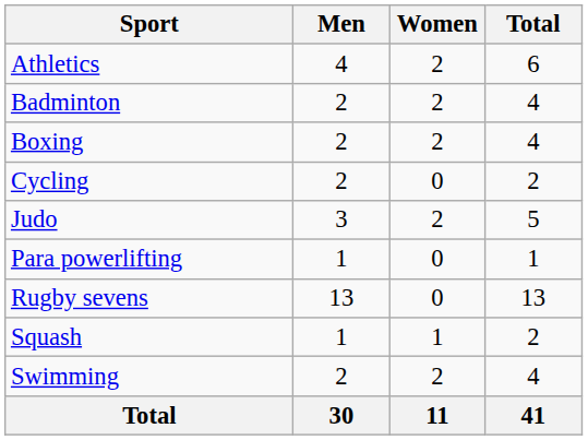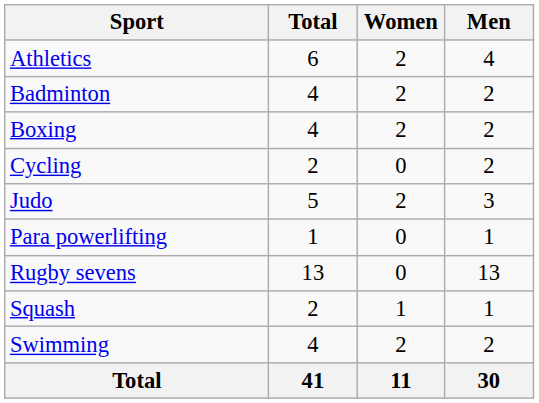 <table class="wikitable sortable" style="text-align:center;">
 <tr>
 <th width=180>Sport</th>
+<th width=55>Total</th>
+<th width=55>Women</th>
 <th width=55>Men</th>
-<th width=55>Women</th>
-<th width=55>Total</th>
 </tr>
 <tr>
 <td align=left><a href='#'>Athletics</a></td>
-<td>4</td>
-<td>2</td>
 <td>6</td>
-</tr>
-<tr>
-<td align=left><a href='#'>Badminton</a></td>
-<td>2</td>
 <td>2</td>
 <td>4</td>
 </tr>
 <tr>
-<td align=left><a href='#'>Boxing</a></td>
+<td align=left><a href='#'>Badminton</a></td>
+<td>4</td>
 <td>2</td>
 <td>2</td>
+</tr>
+<tr>
+<td align=left><a href='#'>Boxing</a></td>
 <td>4</td>
+<td>2</td>
+<td>2</td>
 </tr>
 <tr>
 <td align=left><a href='#'>Cycling</a></td>
 <td>2</td>
 <td>0</td>
 <td>2</td>
 </tr>
 <tr>
 <td align=left><a href='#'>Judo</a></td>
+<td>5</td>
+<td>2</td>
 <td>3</td>
-<td>2</td>
-<td>5</td>
 </tr>
 <tr>
 <td align=left><a href='#'>Para powerlifting</a></td>
 <td>1</td>
 <td>0</td>
 <td>1</td>
 </tr>
 <tr>
 <td align=left><a href='#'>Rugby sevens</a></td>
 <td>13</td>
 <td>0</td>
 <td>13</td>
 </tr>
 <tr>
 <td align=left><a href='#'>Squash</a></td>
+<td>2</td>
 <td>1</td>
 <td>1</td>
+</tr>
+<tr>
+<td align=left><a href='#'>Swimming</a></td>
+<td>4</td>
+<td>2</td>
 <td>2</td>
 </tr>
 <tr>
-<td align=left><a href='#'>Swimming</a></td>
-<td>2</td>
-<td>2</td>
-<td>4</td>
-</tr>
-<tr>
 <th>Total</th>
+<th>41</th>
+<th>11</th>
 <th>30</th>
-<th>11</th>
-<th>41</th>
 </tr>
 </table>
